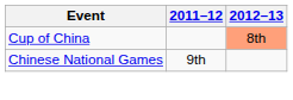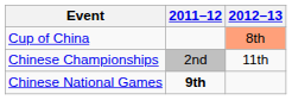 <table class="wikitable" style="text-align:center">
 <tr>
 <th>Event</th>
 <th><a href='#'>2011–12</a></th>
 <th><a href='#'>2012–13</a></th>
 </tr>
 <tr>
 <td align=left><a href='#'>Cup of China</a></td>
 <td></td>
 <td style="background: lightsalmon;">8th</td>
 </tr>
 <tr>
+<td align=left><a href='#'>Chinese Championships</a></td>
+<td bgcolor=silver>2nd</td>
+<td>11th</td>
+</tr>
+<tr>
 <td align=left><a href='#'>Chinese National Games</a></td>
-<td>9th</td>
+<td><strong>9th</strong></td>
 <td></td>
 </tr>
 </table>
